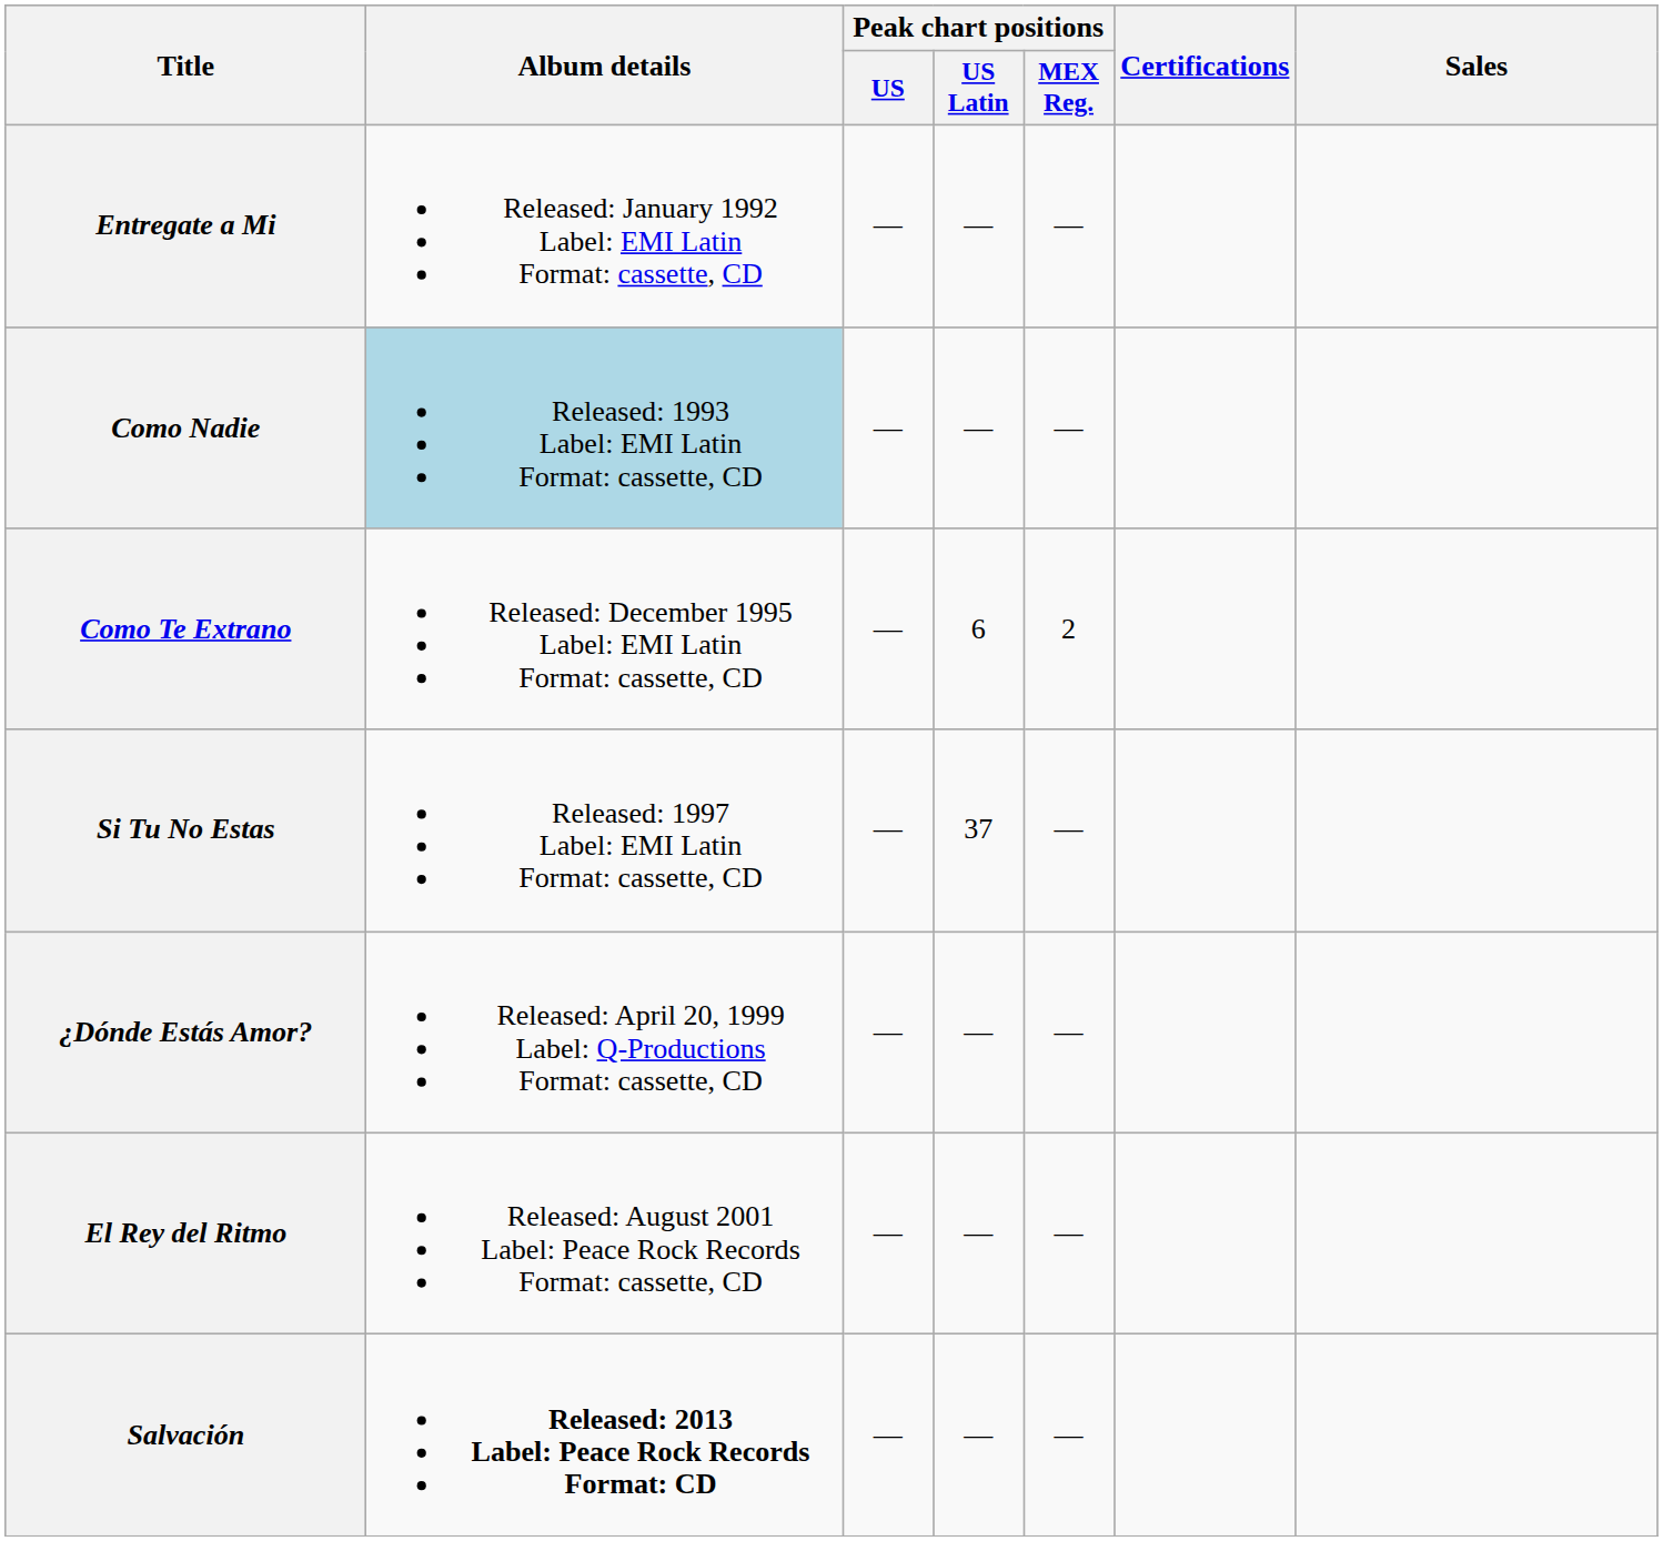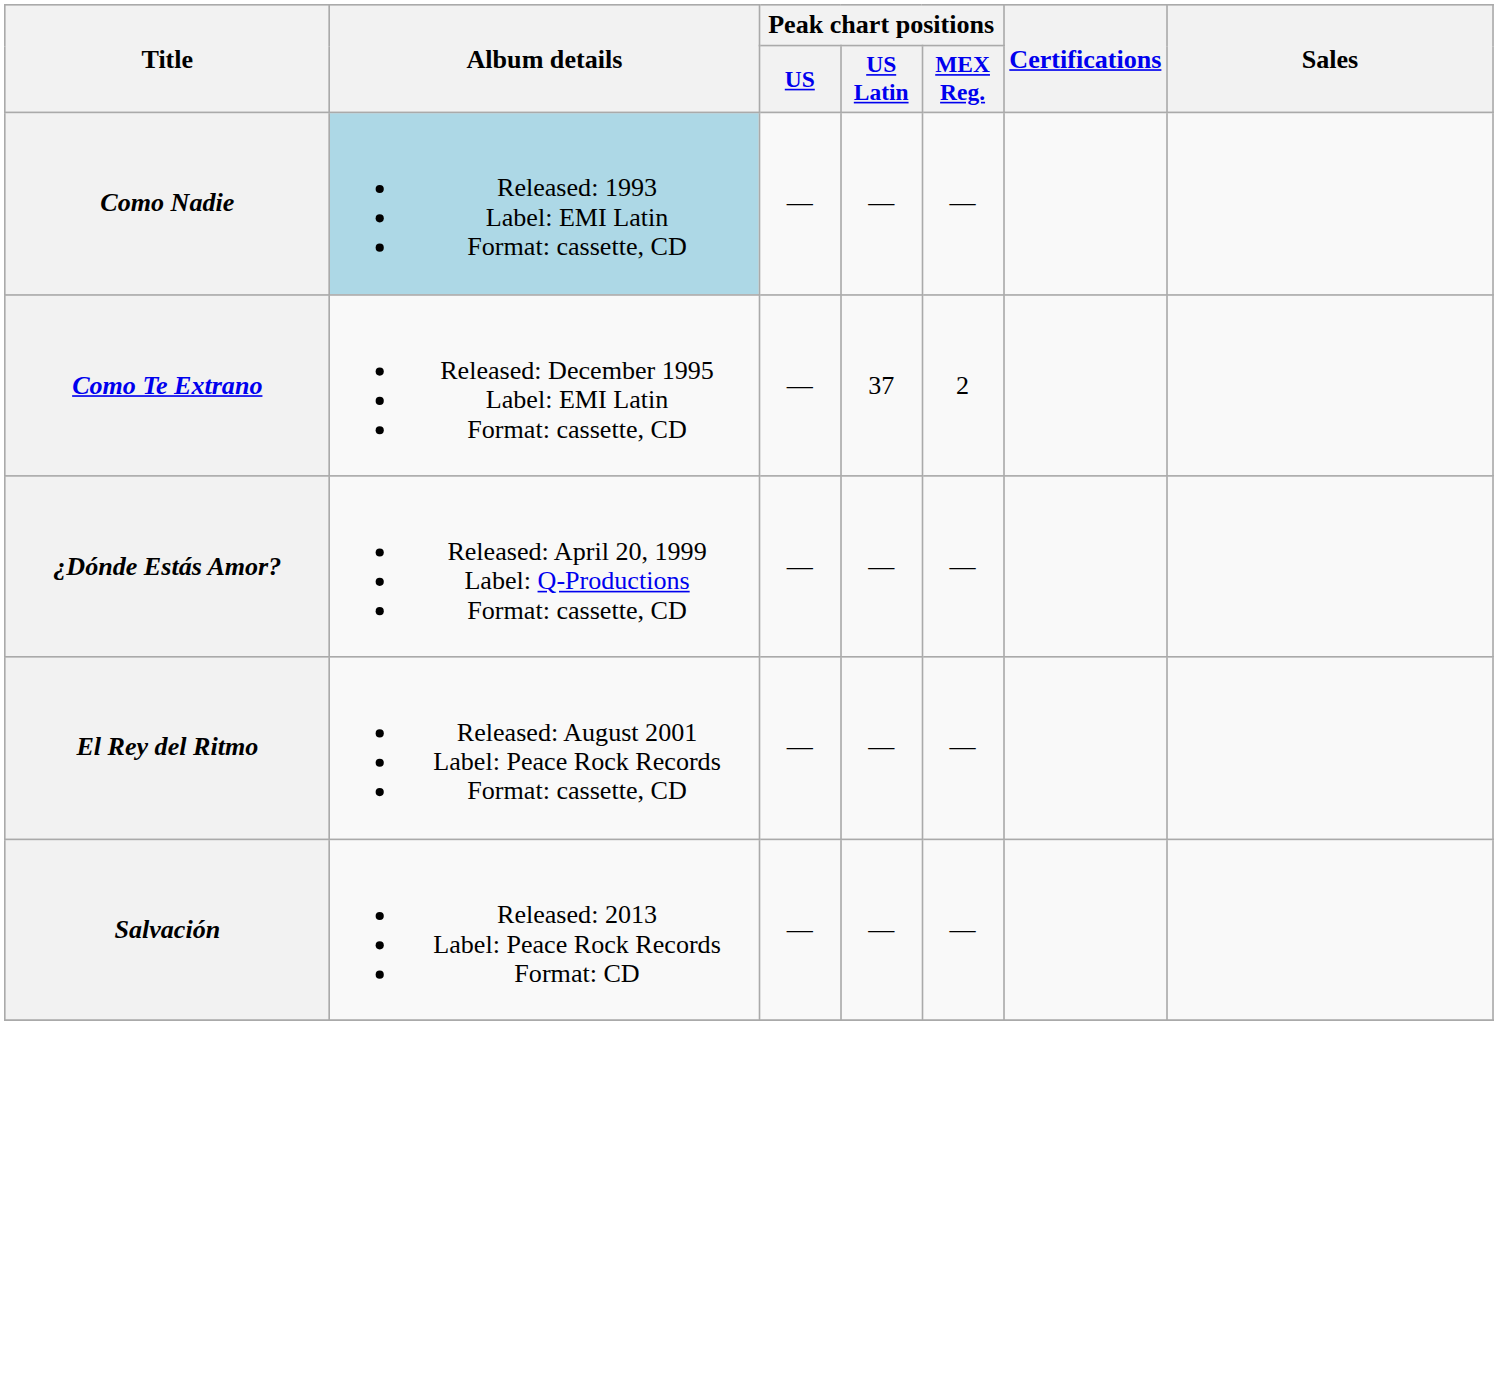 <table class="wikitable plainrowheaders" style="text-align:center;">
 <tr>
 <th scope="col" rowspan="2" style="width:12em;">Title</th>
 <th scope="col" rowspan="2" style="width:16em;">Album details</th>
 <th scope="col" colspan="3">Peak chart positions</th>
 <th scope="col" rowspan="2"><a href='#'>Certifications</a></th>
 <th scope="col" rowspan="2" style="width:12em;">Sales</th>
 </tr>
 <tr>
 <th scope="col" style="width:3em;font-size:90%;"><a href='#'>US</a><br></th>
 <th scope="col" style="width:3em;font-size:90%;"><a href='#'>US<br>Latin</a><br></th>
 <th scope="col" style="width:3em;font-size:90%;"><a href='#'>MEX<br>Reg.</a><br></th>
 </tr>
 <tr>
-<th scope="row"><em>Entregate a Mi</em></th>
-<td><br><ul><li>Released: January 1992</li><li>Label: <a href='#'>EMI Latin</a></li><li>Format: <a href='#'>cassette</a>, <a href='#'>CD</a></li></ul></td>
-<td>—</td>
-<td>—</td>
-<td>—</td>
-<td></td>
-<td></td>
-</tr>
-<tr>
 <th scope="row"><em>Como Nadie</em></th>
 <td style="background: lightblue;"><br><ul><li>Released: 1993</li><li>Label: EMI Latin</li><li>Format: cassette, CD</li></ul></td>
 <td>—</td>
 <td>—</td>
 <td>—</td>
 <td></td>
 <td></td>
 </tr>
 <tr>
 <th scope="row"><em><a href='#'>Como Te Extrano</a></em></th>
 <td><br><ul><li>Released: December 1995</li><li>Label: EMI Latin</li><li>Format: cassette, CD</li></ul></td>
 <td>—</td>
-<td>6</td>
+<td>37</td>
 <td>2</td>
-<td></td>
-<td></td>
-</tr>
-<tr>
-<th scope="row"><em>Si Tu No Estas</em></th>
-<td><br><ul><li>Released: 1997</li><li>Label: EMI Latin</li><li>Format: cassette, CD</li></ul></td>
-<td>—</td>
-<td>37</td>
-<td>—</td>
 <td></td>
 <td></td>
 </tr>
 <tr>
 <th scope="row"><em>¿Dónde Estás Amor?</em></th>
 <td><br><ul><li>Released: April 20, 1999</li><li>Label: <a href='#'>Q-Productions</a></li><li>Format: cassette, CD</li></ul></td>
 <td>—</td>
 <td>—</td>
 <td>—</td>
 <td></td>
 <td></td>
 </tr>
 <tr>
 <th scope="row"><em>El Rey del Ritmo</em></th>
 <td><br><ul><li>Released: August 2001</li><li>Label: Peace Rock Records</li><li>Format: cassette, CD</li></ul></td>
 <td>—</td>
 <td>—</td>
 <td>—</td>
 <td></td>
 <td></td>
 </tr>
 <tr>
 <th scope="row"><em>Salvación</em></th>
-<td><strong><br><ul><li>Released: 2013</li><li>Label: Peace Rock Records</li><li>Format: CD</li></ul></strong></td>
+<td><br><ul><li>Released: 2013</li><li>Label: Peace Rock Records</li><li>Format: CD</li></ul></td>
 <td>—</td>
 <td>—</td>
 <td>—</td>
 <td></td>
 <td></td>
 </tr>
 <tr>
 </tr>
 </table>
